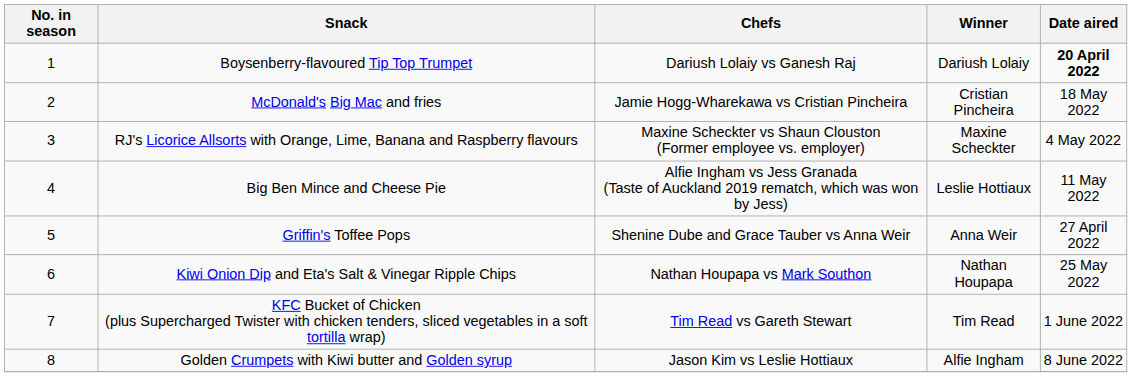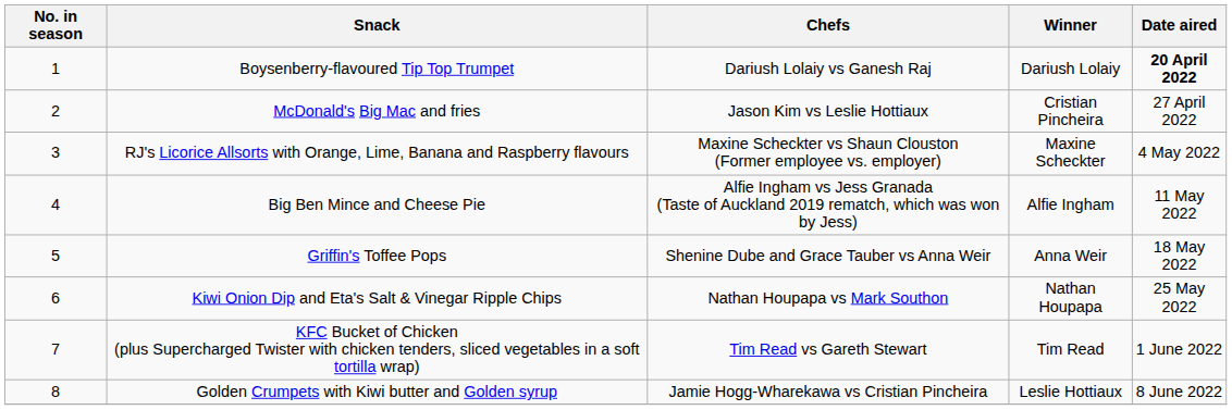 <table class="wikitable" style="text-align: center">
 <tr>
 <th>No. in season</th>
 <th>Snack</th>
 <th>Chefs</th>
 <th>Winner</th>
 <th>Date aired</th>
 </tr>
 <tr>
 <td>1</td>
 <td>Boysenberry-flavoured <a href='#'>Tip Top Trumpet</a></td>
 <td>Dariush Lolaiy vs Ganesh Raj</td>
 <td>Dariush Lolaiy</td>
 <td><strong>20 April 2022</strong></td>
 </tr>
 <tr>
 <td>2</td>
 <td><a href='#'>McDonald's</a> <a href='#'>Big Mac</a> and fries</td>
-<td>Jamie Hogg-Wharekawa vs Cristian Pincheira</td>
+<td>Jason Kim vs Leslie Hottiaux</td>
 <td>Cristian Pincheira</td>
-<td>18 May 2022</td>
+<td>27 April 2022</td>
 </tr>
 <tr>
 <td>3</td>
 <td>RJ's <a href='#'>Licorice Allsorts</a> with Orange, Lime, Banana and Raspberry flavours</td>
 <td>Maxine Scheckter vs Shaun Clouston<br>(Former employee vs. employer)</td>
 <td>Maxine Scheckter</td>
 <td>4 May 2022</td>
 </tr>
 <tr>
 <td>4</td>
 <td>Big Ben Mince and Cheese Pie</td>
 <td>Alfie Ingham vs Jess Granada<br>(Taste of Auckland 2019 rematch, which was won by Jess)</td>
-<td>Leslie Hottiaux</td>
+<td>Alfie Ingham</td>
 <td>11 May 2022</td>
 </tr>
 <tr>
 <td>5</td>
 <td><a href='#'>Griffin's</a> Toffee Pops</td>
 <td>Shenine Dube and Grace Tauber vs Anna Weir</td>
 <td>Anna Weir</td>
-<td>27 April 2022</td>
+<td>18 May 2022</td>
 </tr>
 <tr>
 <td>6</td>
 <td><a href='#'>Kiwi Onion Dip</a> and Eta's Salt & Vinegar Ripple Chips</td>
 <td>Nathan Houpapa vs <a href='#'>Mark Southon</a></td>
 <td>Nathan Houpapa</td>
 <td>25 May 2022</td>
 </tr>
 <tr>
 <td>7</td>
 <td><a href='#'>KFC</a> Bucket of Chicken<br>(plus Supercharged Twister with chicken tenders, sliced vegetables in a soft <a href='#'>tortilla</a> wrap)</td>
 <td><a href='#'>Tim Read</a> vs Gareth Stewart</td>
 <td>Tim Read</td>
 <td>1 June 2022</td>
 </tr>
 <tr>
 <td>8</td>
 <td>Golden <a href='#'>Crumpets</a> with Kiwi butter and <a href='#'>Golden syrup</a></td>
-<td>Jason Kim vs Leslie Hottiaux</td>
-<td>Alfie Ingham</td>
+<td>Jamie Hogg-Wharekawa vs Cristian Pincheira</td>
+<td>Leslie Hottiaux</td>
 <td>8 June 2022</td>
 </tr>
 <tr>
 </tr>
 </table>
